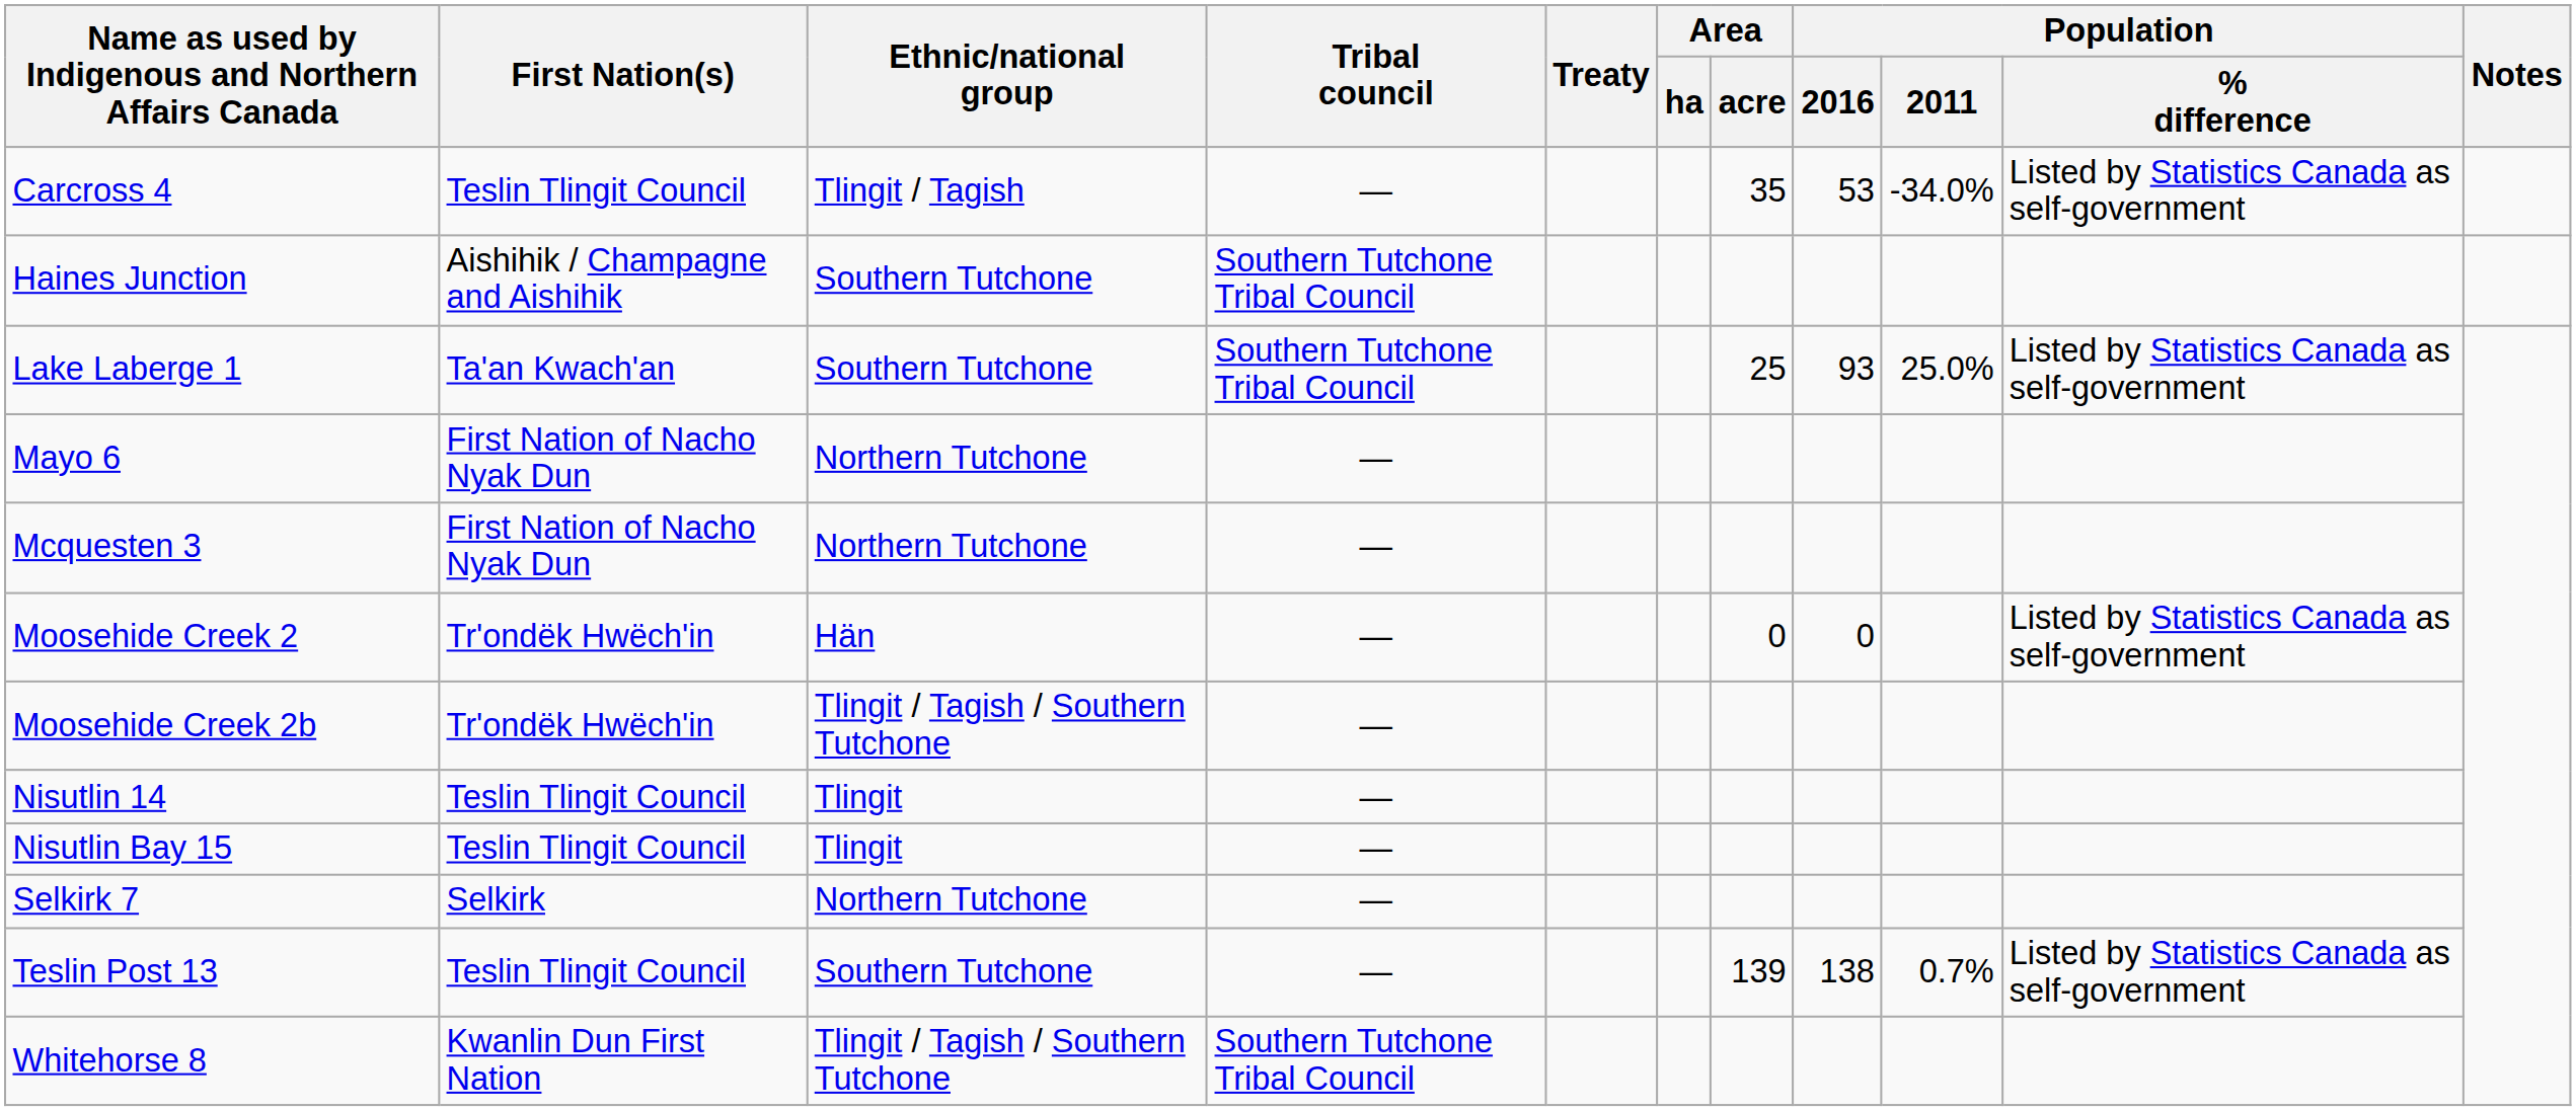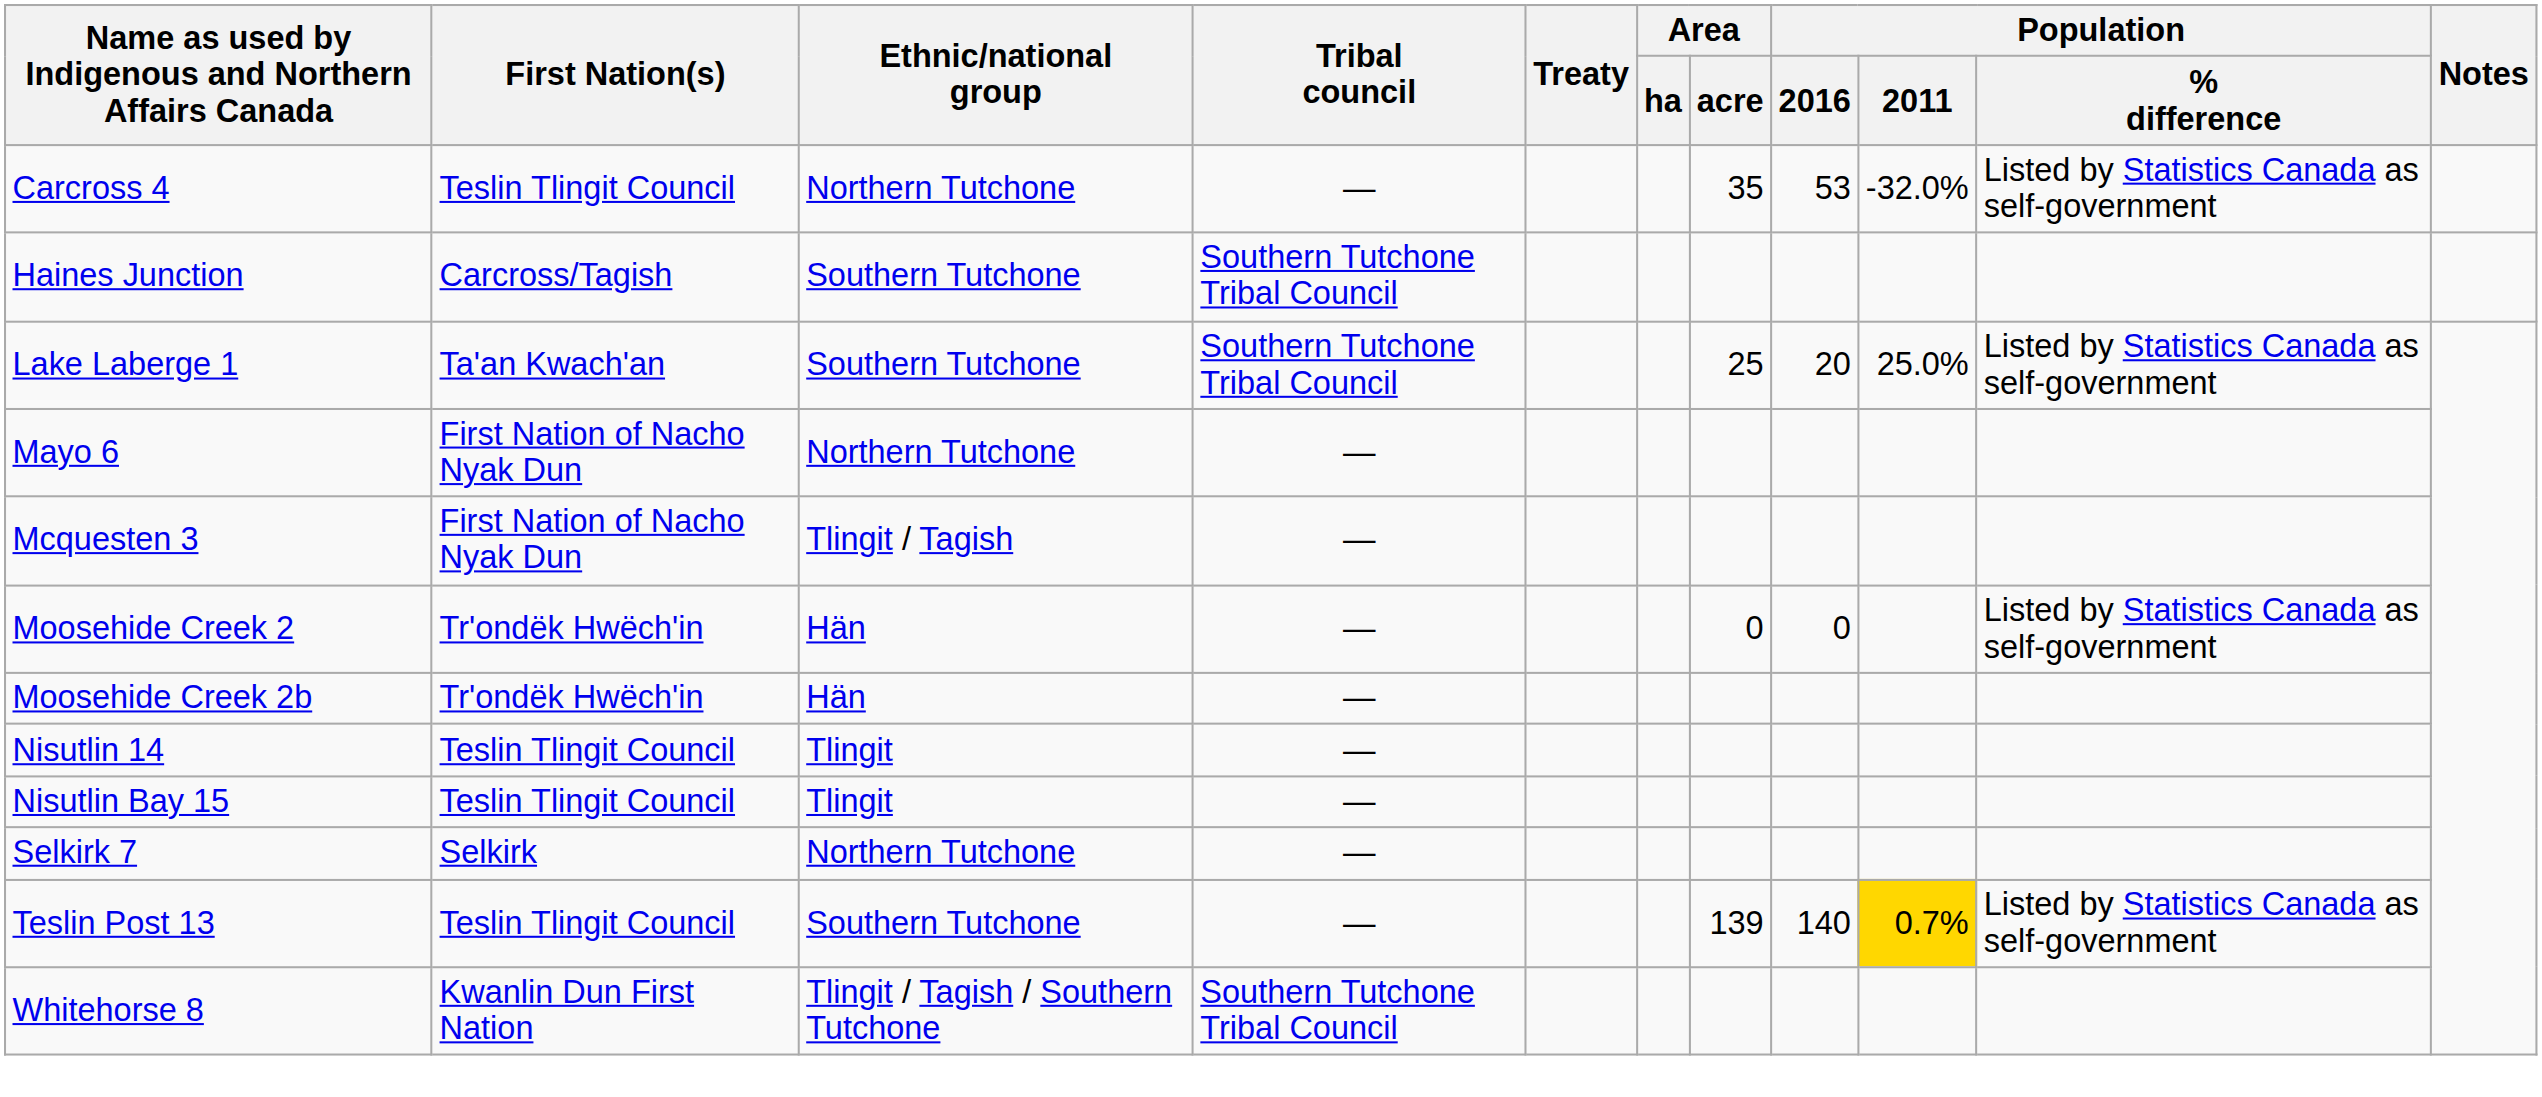 <table class="wikitable sortable">
 <tr>
 <th rowspan=2>Name as used by<br>Indigenous and Northern Affairs Canada</th>
 <th rowspan=2>First Nation(s)</th>
 <th rowspan=2>Ethnic/national<br>group</th>
 <th rowspan=2>Tribal<br>council</th>
 <th rowspan=2>Treaty</th>
 <th colspan=2>Area</th>
 <th colspan="3">Population</th>
 <th rowspan=2 class=unsortable>Notes</th>
 </tr>
 <tr>
 <th>ha</th>
 <th>acre</th>
 <th>2016</th>
 <th>2011</th>
 <th>%<br>difference</th>
 </tr>
 <tr>
 <td><a href='#'>Carcross 4</a></td>
 <td><a href='#'>Teslin Tlingit Council</a></td>
-<td><a href='#'>Tlingit</a> / <a href='#'>Tagish</a></td>
+<td><a href='#'>Northern Tutchone</a></td>
 <td align=center>—</td>
 <td align=center></td>
 <td></td>
 <td align=right>35</td>
 <td align=right>53</td>
-<td align=right>-34.0%</td>
+<td align=right>-32.0%</td>
 <td>Listed by <a href='#'>Statistics Canada</a> as self-government</td>
 </tr>
 <tr>
 <td><a href='#'>Haines Junction</a></td>
-<td>Aishihik / <a href='#'>Champagne and Aishihik</a></td>
+<td><a href='#'>Carcross/Tagish</a></td>
 <td><a href='#'>Southern Tutchone</a></td>
 <td><a href='#'>Southern Tutchone Tribal Council</a></td>
 <td align=center></td>
 <td></td>
 <td></td>
 <td></td>
 <td></td>
 <td></td>
 <td></td>
 </tr>
 <tr>
 <td><a href='#'>Lake Laberge 1</a></td>
 <td><a href='#'>Ta'an Kwach'an</a></td>
 <td><a href='#'>Southern Tutchone</a></td>
 <td><a href='#'>Southern Tutchone Tribal Council</a></td>
 <td align=center></td>
 <td></td>
 <td align=right>25</td>
-<td align=right>93</td>
+<td align=right>20</td>
 <td align=right>25.0%</td>
 <td>Listed by <a href='#'>Statistics Canada</a> as self-government</td>
 </tr>
 <tr>
 <td><a href='#'>Mayo 6</a></td>
 <td><a href='#'>First Nation of Nacho Nyak Dun</a></td>
 <td><a href='#'>Northern Tutchone</a></td>
 <td align=center>—</td>
 <td align=center></td>
 <td></td>
 <td></td>
 <td></td>
 <td></td>
 <td></td>
 </tr>
 <tr>
 <td><a href='#'>Mcquesten 3</a></td>
 <td><a href='#'>First Nation of Nacho Nyak Dun</a></td>
-<td><a href='#'>Northern Tutchone</a></td>
+<td><a href='#'>Tlingit</a> / <a href='#'>Tagish</a></td>
 <td align=center>—</td>
 <td align=center></td>
 <td></td>
 <td></td>
 <td></td>
 <td></td>
 <td></td>
 </tr>
 <tr>
 <td><a href='#'>Moosehide Creek 2</a></td>
 <td><a href='#'>Tr'ondëk Hwëch'in</a></td>
 <td><a href='#'>Hän</a></td>
 <td align=center>—</td>
 <td align=center></td>
 <td></td>
 <td align=right>0</td>
 <td align=right>0</td>
 <td></td>
 <td>Listed by <a href='#'>Statistics Canada</a> as self-government</td>
 </tr>
 <tr>
 <td><a href='#'>Moosehide Creek 2b</a></td>
 <td><a href='#'>Tr'ondëk Hwëch'in</a></td>
-<td><a href='#'>Tlingit</a> / <a href='#'>Tagish</a> / <a href='#'>Southern Tutchone</a></td>
+<td><a href='#'>Hän</a></td>
 <td align=center>—</td>
 <td align=center></td>
 <td></td>
 <td></td>
 <td></td>
 <td></td>
 <td></td>
 </tr>
 <tr>
 <td><a href='#'>Nisutlin 14</a></td>
 <td><a href='#'>Teslin Tlingit Council</a></td>
 <td><a href='#'>Tlingit</a></td>
 <td align=center>—</td>
 <td align=center></td>
 <td></td>
 <td></td>
 <td></td>
 <td></td>
 <td></td>
 </tr>
 <tr>
 <td><a href='#'>Nisutlin Bay 15</a></td>
 <td><a href='#'>Teslin Tlingit Council</a></td>
 <td><a href='#'>Tlingit</a></td>
 <td align=center>—</td>
 <td align=center></td>
 <td></td>
 <td></td>
 <td></td>
 <td></td>
 <td></td>
 </tr>
 <tr>
 <td><a href='#'>Selkirk 7</a></td>
 <td><a href='#'>Selkirk</a></td>
 <td><a href='#'>Northern Tutchone</a></td>
 <td align=center>—</td>
 <td align=center></td>
 <td></td>
 <td></td>
 <td></td>
 <td></td>
 <td></td>
 </tr>
 <tr>
 <td><a href='#'>Teslin Post 13</a></td>
 <td><a href='#'>Teslin Tlingit Council</a></td>
 <td><a href='#'>Southern Tutchone</a></td>
 <td align=center>—</td>
 <td align=center></td>
 <td></td>
 <td align=right>139</td>
-<td align=right>138</td>
-<td align=right>0.7%</td>
+<td align=right>140</td>
+<td align=right style="background: gold;">0.7%</td>
 <td>Listed by <a href='#'>Statistics Canada</a> as self-government</td>
 </tr>
 <tr>
 <td><a href='#'>Whitehorse 8</a></td>
 <td><a href='#'>Kwanlin Dun First Nation</a></td>
 <td><a href='#'>Tlingit</a> / <a href='#'>Tagish</a> / <a href='#'>Southern Tutchone</a></td>
 <td><a href='#'>Southern Tutchone Tribal Council</a></td>
 <td align=center></td>
 <td></td>
 <td></td>
 <td></td>
 <td></td>
 <td></td>
 </tr>
 </table>
